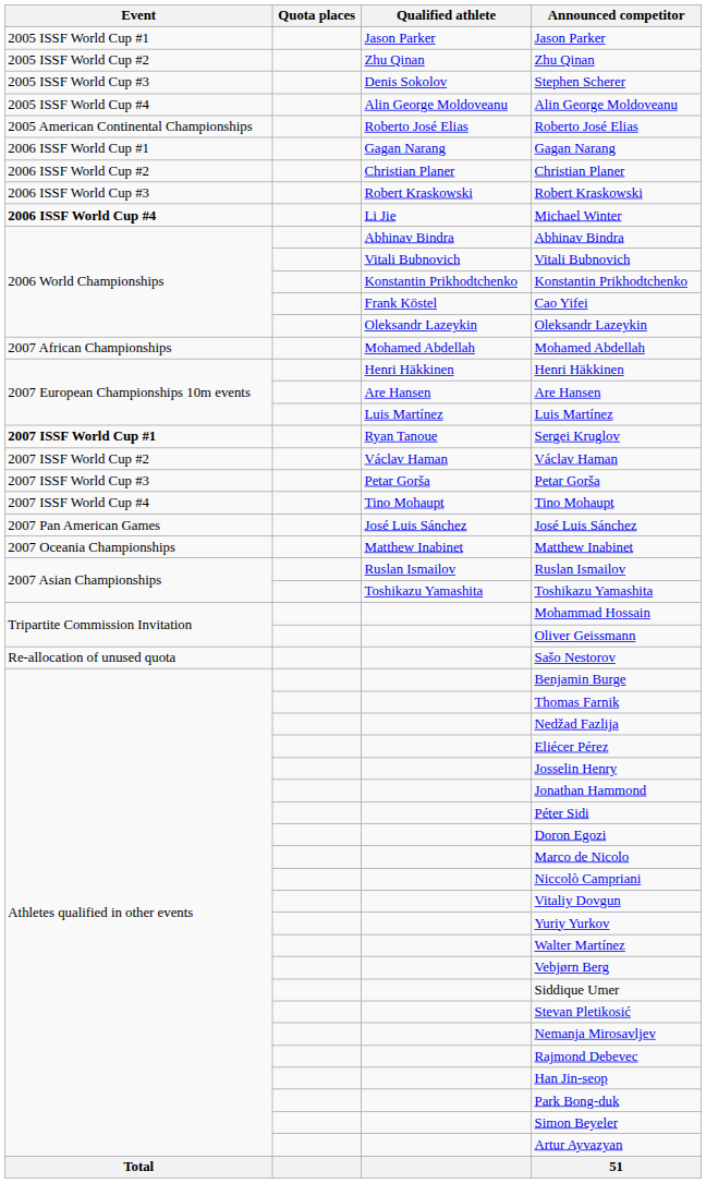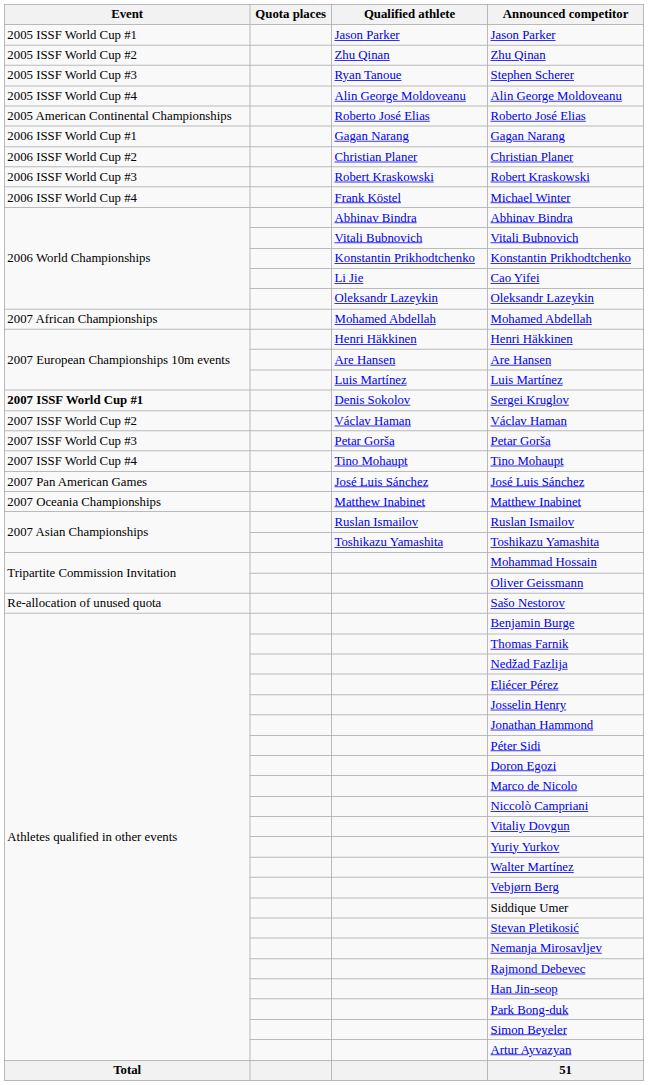 <table class=wikitable style="text-align:left" width=800>
 <tr>
 <th>Event</th>
 <th>Quota places</th>
 <th>Qualified athlete</th>
 <th>Announced competitor</th>
 </tr>
 <tr>
 <td>2005 ISSF World Cup #1</td>
 <td></td>
 <td><a href='#'>Jason Parker</a></td>
 <td><a href='#'>Jason Parker</a></td>
 </tr>
 <tr>
 <td>2005 ISSF World Cup #2</td>
 <td></td>
 <td><a href='#'>Zhu Qinan</a></td>
 <td><a href='#'>Zhu Qinan</a></td>
 </tr>
 <tr>
 <td>2005 ISSF World Cup #3</td>
 <td></td>
-<td><a href='#'>Denis Sokolov</a></td>
+<td><a href='#'>Ryan Tanoue</a></td>
 <td><a href='#'>Stephen Scherer</a></td>
 </tr>
 <tr>
 <td>2005 ISSF World Cup #4</td>
 <td></td>
 <td><a href='#'>Alin George Moldoveanu</a></td>
 <td><a href='#'>Alin George Moldoveanu</a></td>
 </tr>
 <tr>
 <td>2005 American Continental Championships</td>
 <td></td>
 <td><a href='#'>Roberto José Elias</a></td>
 <td><a href='#'>Roberto José Elias</a></td>
 </tr>
 <tr>
 <td>2006 ISSF World Cup #1</td>
 <td></td>
 <td><a href='#'>Gagan Narang</a></td>
 <td><a href='#'>Gagan Narang</a></td>
 </tr>
 <tr>
 <td>2006 ISSF World Cup #2</td>
 <td></td>
 <td><a href='#'>Christian Planer</a></td>
 <td><a href='#'>Christian Planer</a></td>
 </tr>
 <tr>
 <td>2006 ISSF World Cup #3</td>
 <td></td>
 <td><a href='#'>Robert Kraskowski</a></td>
 <td><a href='#'>Robert Kraskowski</a></td>
 </tr>
 <tr>
-<td><strong>2006 ISSF World Cup #4</strong></td>
+<td>2006 ISSF World Cup #4</td>
 <td></td>
-<td><a href='#'>Li Jie</a></td>
+<td><a href='#'>Frank Köstel</a></td>
 <td><a href='#'>Michael Winter</a></td>
 </tr>
 <tr>
 <td rowspan="5">2006 World Championships</td>
 <td></td>
 <td><a href='#'>Abhinav Bindra</a></td>
 <td><a href='#'>Abhinav Bindra</a></td>
 </tr>
 <tr>
 <td></td>
 <td><a href='#'>Vitali Bubnovich</a></td>
 <td><a href='#'>Vitali Bubnovich</a></td>
 </tr>
 <tr>
 <td></td>
 <td><a href='#'>Konstantin Prikhodtchenko</a></td>
 <td><a href='#'>Konstantin Prikhodtchenko</a></td>
 </tr>
 <tr>
 <td></td>
-<td><a href='#'>Frank Köstel</a></td>
+<td><a href='#'>Li Jie</a></td>
 <td><a href='#'>Cao Yifei</a></td>
 </tr>
 <tr>
 <td></td>
 <td><a href='#'>Oleksandr Lazeykin</a></td>
 <td><a href='#'>Oleksandr Lazeykin</a></td>
 </tr>
 <tr>
 <td>2007 African Championships</td>
 <td></td>
 <td><a href='#'>Mohamed Abdellah</a></td>
 <td><a href='#'>Mohamed Abdellah</a></td>
 </tr>
 <tr>
 <td rowspan="3">2007 European Championships 10m events</td>
 <td></td>
 <td><a href='#'>Henri Häkkinen</a></td>
 <td><a href='#'>Henri Häkkinen</a></td>
 </tr>
 <tr>
 <td></td>
 <td><a href='#'>Are Hansen</a></td>
 <td><a href='#'>Are Hansen</a></td>
 </tr>
 <tr>
 <td></td>
 <td><a href='#'>Luis Martínez</a></td>
 <td><a href='#'>Luis Martínez</a></td>
 </tr>
 <tr>
 <td><strong>2007 ISSF World Cup #1</strong></td>
 <td></td>
-<td><a href='#'>Ryan Tanoue</a></td>
+<td><a href='#'>Denis Sokolov</a></td>
 <td><a href='#'>Sergei Kruglov</a></td>
 </tr>
 <tr>
 <td>2007 ISSF World Cup #2</td>
 <td></td>
 <td><a href='#'>Václav Haman</a></td>
 <td><a href='#'>Václav Haman</a></td>
 </tr>
 <tr>
 <td>2007 ISSF World Cup #3</td>
 <td></td>
 <td><a href='#'>Petar Gorša</a></td>
 <td><a href='#'>Petar Gorša</a></td>
 </tr>
 <tr>
 <td>2007 ISSF World Cup #4</td>
 <td></td>
 <td><a href='#'>Tino Mohaupt</a></td>
 <td><a href='#'>Tino Mohaupt</a></td>
 </tr>
 <tr>
 <td>2007 Pan American Games</td>
 <td></td>
 <td><a href='#'>José Luis Sánchez</a></td>
 <td><a href='#'>José Luis Sánchez</a></td>
 </tr>
 <tr>
 <td>2007 Oceania Championships</td>
 <td></td>
 <td><a href='#'>Matthew Inabinet</a></td>
 <td><a href='#'>Matthew Inabinet</a></td>
 </tr>
 <tr>
 <td rowspan="2">2007 Asian Championships</td>
 <td></td>
 <td><a href='#'>Ruslan Ismailov</a></td>
 <td><a href='#'>Ruslan Ismailov</a></td>
 </tr>
 <tr>
 <td></td>
 <td><a href='#'>Toshikazu Yamashita</a></td>
 <td><a href='#'>Toshikazu Yamashita</a></td>
 </tr>
 <tr>
 <td rowspan="2">Tripartite Commission Invitation</td>
 <td></td>
 <td></td>
 <td><a href='#'>Mohammad Hossain</a></td>
 </tr>
 <tr>
 <td></td>
 <td></td>
 <td><a href='#'>Oliver Geissmann</a></td>
 </tr>
 <tr>
 <td>Re-allocation of unused quota</td>
 <td></td>
 <td></td>
 <td><a href='#'>Sašo Nestorov</a></td>
 </tr>
 <tr>
 <td rowspan="22">Athletes qualified in other events</td>
 <td></td>
 <td></td>
 <td><a href='#'>Benjamin Burge</a></td>
 </tr>
 <tr>
 <td></td>
 <td></td>
 <td><a href='#'>Thomas Farnik</a></td>
 </tr>
 <tr>
 <td></td>
 <td></td>
 <td><a href='#'>Nedžad Fazlija</a></td>
 </tr>
 <tr>
 <td></td>
 <td></td>
 <td><a href='#'>Eliécer Pérez</a></td>
 </tr>
 <tr>
 <td></td>
 <td></td>
 <td><a href='#'>Josselin Henry</a></td>
 </tr>
 <tr>
 <td></td>
 <td></td>
 <td><a href='#'>Jonathan Hammond</a></td>
 </tr>
 <tr>
 <td></td>
 <td></td>
 <td><a href='#'>Péter Sidi</a></td>
 </tr>
 <tr>
 <td></td>
 <td></td>
 <td><a href='#'>Doron Egozi</a></td>
 </tr>
 <tr>
 <td></td>
 <td></td>
 <td><a href='#'>Marco de Nicolo</a></td>
 </tr>
 <tr>
 <td></td>
 <td></td>
 <td><a href='#'>Niccolò Campriani</a></td>
 </tr>
 <tr>
 <td></td>
 <td></td>
 <td><a href='#'>Vitaliy Dovgun</a></td>
 </tr>
 <tr>
 <td></td>
 <td></td>
 <td><a href='#'>Yuriy Yurkov</a></td>
 </tr>
 <tr>
 <td></td>
 <td></td>
 <td><a href='#'>Walter Martínez</a></td>
 </tr>
 <tr>
 <td></td>
 <td></td>
 <td><a href='#'>Vebjørn Berg</a></td>
 </tr>
 <tr>
 <td></td>
 <td></td>
 <td>Siddique Umer</td>
 </tr>
 <tr>
 <td></td>
 <td></td>
 <td><a href='#'>Stevan Pletikosić</a></td>
 </tr>
 <tr>
 <td></td>
 <td></td>
 <td><a href='#'>Nemanja Mirosavljev</a></td>
 </tr>
 <tr>
 <td></td>
 <td></td>
 <td><a href='#'>Rajmond Debevec</a></td>
 </tr>
 <tr>
 <td></td>
 <td></td>
 <td><a href='#'>Han Jin-seop</a></td>
 </tr>
 <tr>
 <td></td>
 <td></td>
 <td><a href='#'>Park Bong-duk</a></td>
 </tr>
 <tr>
 <td></td>
 <td></td>
 <td><a href='#'>Simon Beyeler</a></td>
 </tr>
 <tr>
 <td></td>
 <td></td>
 <td><a href='#'>Artur Ayvazyan</a></td>
 </tr>
 <tr>
 <th>Total</th>
 <th></th>
 <th></th>
 <th>51</th>
 </tr>
 </table>
